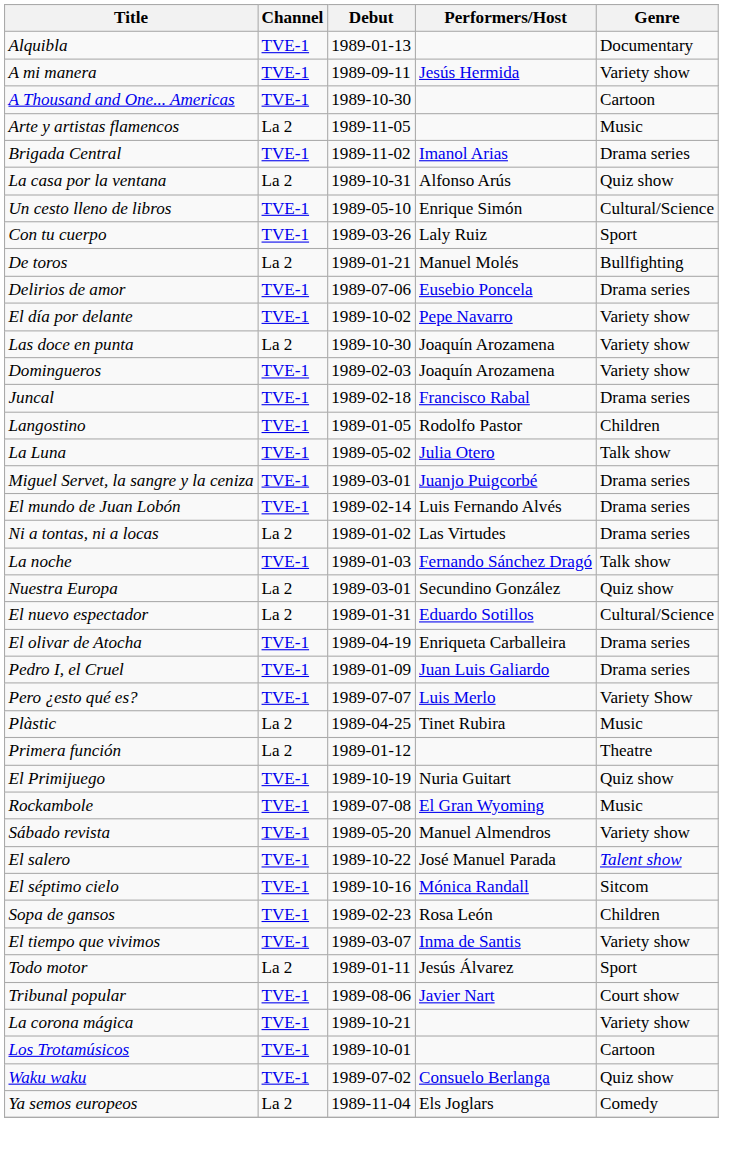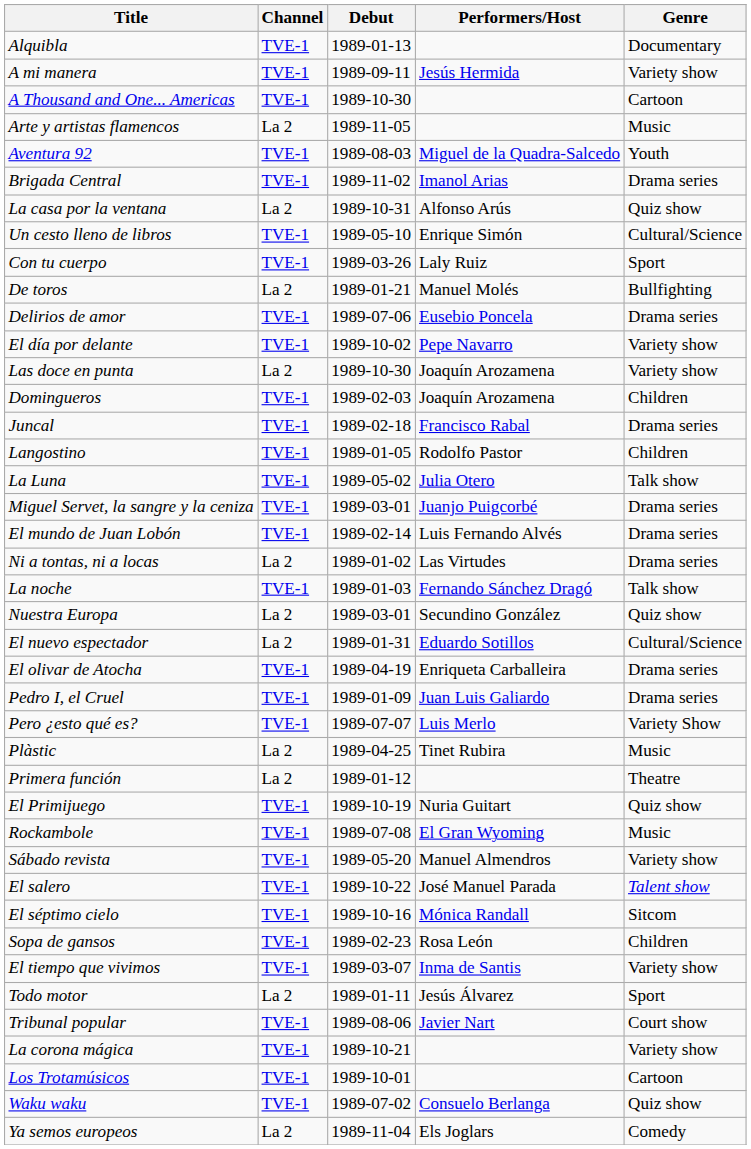 <table class="wikitable sortable">
 <tr>
 <th>Title</th>
 <th>Channel</th>
 <th>Debut</th>
 <th>Performers/Host</th>
 <th>Genre</th>
 </tr>
 <tr>
 <td><em>Alquibla</em></td>
 <td><a href='#'>TVE-1</a></td>
 <td>1989-01-13</td>
 <td></td>
 <td>Documentary</td>
 </tr>
 <tr>
 <td><em>A mi manera</em></td>
 <td><a href='#'>TVE-1</a></td>
 <td>1989-09-11</td>
 <td><a href='#'>Jesús Hermida</a></td>
 <td>Variety show</td>
 </tr>
 <tr>
 <td><em><a href='#'>A Thousand and One... Americas</a></em></td>
 <td><a href='#'>TVE-1</a></td>
 <td>1989-10-30</td>
 <td></td>
 <td>Cartoon</td>
 </tr>
 <tr>
 <td><em>Arte y artistas flamencos</em></td>
 <td>La 2</td>
 <td>1989-11-05</td>
 <td></td>
 <td>Music</td>
+</tr>
+<tr>
+<td><em><a href='#'>Aventura 92</a></em></td>
+<td><a href='#'>TVE-1</a></td>
+<td>1989-08-03</td>
+<td><a href='#'>Miguel de la Quadra-Salcedo</a></td>
+<td>Youth</td>
 </tr>
 <tr>
 <td><em>Brigada Central</em></td>
 <td><a href='#'>TVE-1</a></td>
 <td>1989-11-02</td>
 <td><a href='#'>Imanol Arias</a></td>
 <td>Drama series</td>
 </tr>
 <tr>
 <td><em>La casa por la ventana</em></td>
 <td>La 2</td>
 <td>1989-10-31</td>
 <td>Alfonso Arús</td>
 <td>Quiz show</td>
 </tr>
 <tr>
 <td><em>Un cesto lleno de libros</em></td>
 <td><a href='#'>TVE-1</a></td>
 <td>1989-05-10</td>
 <td>Enrique Simón</td>
 <td>Cultural/Science</td>
 </tr>
 <tr>
 <td><em>Con tu cuerpo</em></td>
 <td><a href='#'>TVE-1</a></td>
 <td>1989-03-26</td>
 <td>Laly Ruiz</td>
 <td>Sport</td>
 </tr>
 <tr>
 <td><em>De toros</em></td>
 <td>La 2</td>
 <td>1989-01-21</td>
 <td>Manuel Molés</td>
 <td>Bullfighting</td>
 </tr>
 <tr>
 <td><em>Delirios de amor</em></td>
 <td><a href='#'>TVE-1</a></td>
 <td>1989-07-06</td>
 <td><a href='#'>Eusebio Poncela</a></td>
 <td>Drama series</td>
 </tr>
 <tr>
 <td><em>El día por delante</em></td>
 <td><a href='#'>TVE-1</a></td>
 <td>1989-10-02</td>
 <td><a href='#'>Pepe Navarro</a></td>
 <td>Variety show</td>
 </tr>
 <tr>
 <td><em>Las doce en punta</em></td>
 <td>La 2</td>
 <td>1989-10-30</td>
 <td>Joaquín Arozamena</td>
 <td>Variety show</td>
 </tr>
 <tr>
 <td><em>Domingueros</em></td>
 <td><a href='#'>TVE-1</a></td>
 <td>1989-02-03</td>
 <td>Joaquín Arozamena</td>
-<td>Variety show</td>
+<td>Children</td>
 </tr>
 <tr>
 <td><em>Juncal</em></td>
 <td><a href='#'>TVE-1</a></td>
 <td>1989-02-18</td>
 <td><a href='#'>Francisco Rabal</a></td>
 <td>Drama series</td>
 </tr>
 <tr>
 <td><em>Langostino</em></td>
 <td><a href='#'>TVE-1</a></td>
 <td>1989-01-05</td>
 <td>Rodolfo Pastor</td>
 <td>Children</td>
 </tr>
 <tr>
 <td><em>La Luna</em></td>
 <td><a href='#'>TVE-1</a></td>
 <td>1989-05-02</td>
 <td><a href='#'>Julia Otero</a></td>
 <td>Talk show</td>
 </tr>
 <tr>
 <td><em>Miguel Servet, la sangre y la ceniza</em></td>
 <td><a href='#'>TVE-1</a></td>
 <td>1989-03-01</td>
 <td><a href='#'>Juanjo Puigcorbé</a></td>
 <td>Drama series</td>
 </tr>
 <tr>
 <td><em>El mundo de Juan Lobón</em></td>
 <td><a href='#'>TVE-1</a></td>
 <td>1989-02-14</td>
 <td>Luis Fernando Alvés</td>
 <td>Drama series</td>
 </tr>
 <tr>
 <td><em>Ni a tontas, ni a locas</em></td>
 <td>La 2</td>
 <td>1989-01-02</td>
 <td>Las Virtudes</td>
 <td>Drama series</td>
 </tr>
 <tr>
 <td><em>La noche</em></td>
 <td><a href='#'>TVE-1</a></td>
 <td>1989-01-03</td>
 <td><a href='#'>Fernando Sánchez Dragó</a></td>
 <td>Talk show</td>
 </tr>
 <tr>
 <td><em>Nuestra Europa</em></td>
 <td>La 2</td>
 <td>1989-03-01</td>
 <td>Secundino González</td>
 <td>Quiz show</td>
 </tr>
 <tr>
 <td><em>El nuevo espectador</em></td>
 <td>La 2</td>
 <td>1989-01-31</td>
 <td><a href='#'>Eduardo Sotillos</a></td>
 <td>Cultural/Science</td>
 </tr>
 <tr>
 <td><em>El olivar de Atocha</em></td>
 <td><a href='#'>TVE-1</a></td>
 <td>1989-04-19</td>
 <td>Enriqueta Carballeira</td>
 <td>Drama series</td>
 </tr>
 <tr>
 <td><em>Pedro I, el Cruel</em></td>
 <td><a href='#'>TVE-1</a></td>
 <td>1989-01-09</td>
 <td><a href='#'>Juan Luis Galiardo</a></td>
 <td>Drama series</td>
 </tr>
 <tr>
 <td><em>Pero ¿esto qué es?</em></td>
 <td><a href='#'>TVE-1</a></td>
 <td>1989-07-07</td>
 <td><a href='#'>Luis Merlo</a></td>
 <td>Variety Show</td>
 </tr>
 <tr>
 <td><em>Plàstic</em></td>
 <td>La 2</td>
 <td>1989-04-25</td>
 <td>Tinet Rubira</td>
 <td>Music</td>
 </tr>
 <tr>
 <td><em>Primera función</em></td>
 <td>La 2</td>
 <td>1989-01-12</td>
 <td></td>
 <td>Theatre</td>
 </tr>
 <tr>
 <td><em>El Primijuego</em></td>
 <td><a href='#'>TVE-1</a></td>
 <td>1989-10-19</td>
 <td>Nuria Guitart</td>
 <td>Quiz show</td>
 </tr>
 <tr>
 <td><em>Rockambole</em></td>
 <td><a href='#'>TVE-1</a></td>
 <td>1989-07-08</td>
 <td><a href='#'>El Gran Wyoming</a></td>
 <td>Music</td>
 </tr>
 <tr>
 <td><em>Sábado revista</em></td>
 <td><a href='#'>TVE-1</a></td>
 <td>1989-05-20</td>
 <td>Manuel Almendros</td>
 <td>Variety show</td>
 </tr>
 <tr>
 <td><em>El salero</em></td>
 <td><a href='#'>TVE-1</a></td>
 <td>1989-10-22</td>
 <td>José Manuel Parada</td>
 <td><em><a href='#'>Talent show</a></em></td>
 </tr>
 <tr>
 <td><em>El séptimo cielo</em></td>
 <td><a href='#'>TVE-1</a></td>
 <td>1989-10-16</td>
 <td><a href='#'>Mónica Randall</a></td>
 <td>Sitcom</td>
 </tr>
 <tr>
 <td><em>Sopa de gansos</em></td>
 <td><a href='#'>TVE-1</a></td>
 <td>1989-02-23</td>
 <td>Rosa León</td>
 <td>Children</td>
 </tr>
 <tr>
 <td><em>El tiempo que vivimos</em></td>
 <td><a href='#'>TVE-1</a></td>
 <td>1989-03-07</td>
 <td><a href='#'>Inma de Santis</a></td>
 <td>Variety show</td>
 </tr>
 <tr>
 <td><em>Todo motor</em></td>
 <td>La 2</td>
 <td>1989-01-11</td>
 <td>Jesús Álvarez</td>
 <td>Sport</td>
 </tr>
 <tr>
 <td><em>Tribunal popular</em></td>
 <td><a href='#'>TVE-1</a></td>
 <td>1989-08-06</td>
 <td><a href='#'>Javier Nart</a></td>
 <td>Court show</td>
 </tr>
 <tr>
 <td><em>La corona mágica</em></td>
 <td><a href='#'>TVE-1</a></td>
 <td>1989-10-21</td>
 <td></td>
 <td>Variety show</td>
 </tr>
 <tr>
 <td><em><a href='#'>Los Trotamúsicos</a></em></td>
 <td><a href='#'>TVE-1</a></td>
 <td>1989-10-01</td>
 <td></td>
 <td>Cartoon</td>
 </tr>
 <tr>
 <td><em><a href='#'>Waku waku</a></em></td>
 <td><a href='#'>TVE-1</a></td>
 <td>1989-07-02</td>
 <td><a href='#'>Consuelo Berlanga</a></td>
 <td>Quiz show</td>
 </tr>
 <tr>
 <td><em>Ya semos europeos</em></td>
 <td>La 2</td>
 <td>1989-11-04</td>
 <td>Els Joglars</td>
 <td>Comedy</td>
 </tr>
 <tr>
 </tr>
 </table>
